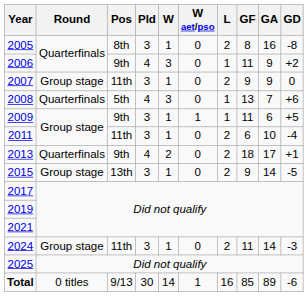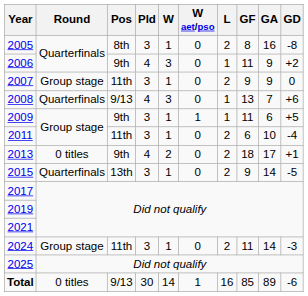 <table class="wikitable" style="text-align: center;">
 <tr>
 <th>Year</th>
 <th>Round</th>
 <th width=20>Pos</th>
 <th width=20>Pld</th>
 <th width=20>W</th>
 <th width=20>W<br><small><a href='#'>aet</a>/<a href='#'>pso</a></small></th>
 <th width=20>L</th>
 <th width=20>GF</th>
 <th width=20>GA</th>
 <th width=20>GD</th>
 </tr>
 <tr>
 <td> <a href='#'>2005</a></td>
 <td rowspan=2>Quarterfinals</td>
 <td>8th</td>
 <td>3</td>
 <td>1</td>
 <td>0</td>
 <td>2</td>
 <td>8</td>
 <td>16</td>
 <td>-8</td>
 </tr>
 <tr>
 <td> <a href='#'>2006</a></td>
 <td>9th</td>
 <td>4</td>
 <td>3</td>
 <td>0</td>
 <td>1</td>
 <td>11</td>
 <td>9</td>
 <td>+2</td>
 </tr>
 <tr>
 <td> <a href='#'>2007</a></td>
 <td>Group stage</td>
 <td>11th</td>
 <td>3</td>
 <td>1</td>
 <td>0</td>
 <td>2</td>
 <td>9</td>
 <td>9</td>
 <td>0</td>
 </tr>
 <tr>
 <td> <a href='#'>2008</a></td>
 <td>Quarterfinals</td>
-<td>5th</td>
+<td>9/13</td>
 <td>4</td>
 <td>3</td>
 <td>0</td>
 <td>1</td>
 <td>13</td>
 <td>7</td>
 <td>+6</td>
 </tr>
 <tr>
 <td> <a href='#'>2009</a></td>
 <td rowspan=2>Group stage</td>
 <td>9th</td>
 <td>3</td>
 <td>1</td>
 <td>1</td>
 <td>1</td>
 <td>11</td>
 <td>6</td>
 <td>+5</td>
 </tr>
 <tr>
 <td> <a href='#'>2011</a></td>
 <td>11th</td>
 <td>3</td>
 <td>1</td>
 <td>0</td>
 <td>2</td>
 <td>6</td>
 <td>10</td>
 <td>-4</td>
 </tr>
 <tr>
 <td> <a href='#'>2013</a></td>
-<td>Quarterfinals</td>
+<td>0 titles</td>
 <td>9th</td>
 <td>4</td>
 <td>2</td>
 <td>0</td>
 <td>2</td>
 <td>18</td>
 <td>17</td>
 <td>+1</td>
 </tr>
 <tr>
 <td> <a href='#'>2015</a></td>
-<td>Group stage</td>
+<td>Quarterfinals</td>
 <td>13th</td>
 <td>3</td>
 <td>1</td>
 <td>0</td>
 <td>2</td>
 <td>9</td>
 <td>14</td>
 <td>-5</td>
 </tr>
 <tr>
 <td> <a href='#'>2017</a></td>
 <td colspan=9 rowspan=3><em>Did not qualify</em></td>
 </tr>
 <tr>
 <td> <a href='#'>2019</a></td>
 </tr>
 <tr>
 <td> <a href='#'>2021</a></td>
 </tr>
 <tr>
 <td> <a href='#'>2024</a></td>
 <td>Group stage</td>
 <td>11th</td>
 <td>3</td>
 <td>1</td>
 <td>0</td>
 <td>2</td>
 <td>11</td>
 <td>14</td>
 <td>-3</td>
 </tr>
 <tr>
 <td> <a href='#'>2025</a></td>
 <td colspan=9><em>Did not qualify</em></td>
 </tr>
 <tr>
 <td><strong>Total</strong></td>
 <td>0 titles</td>
 <td>9/13</td>
 <td>30</td>
 <td>14</td>
 <td>1</td>
 <td>16</td>
 <td>85</td>
 <td>89</td>
 <td>-6</td>
 </tr>
 </table>
